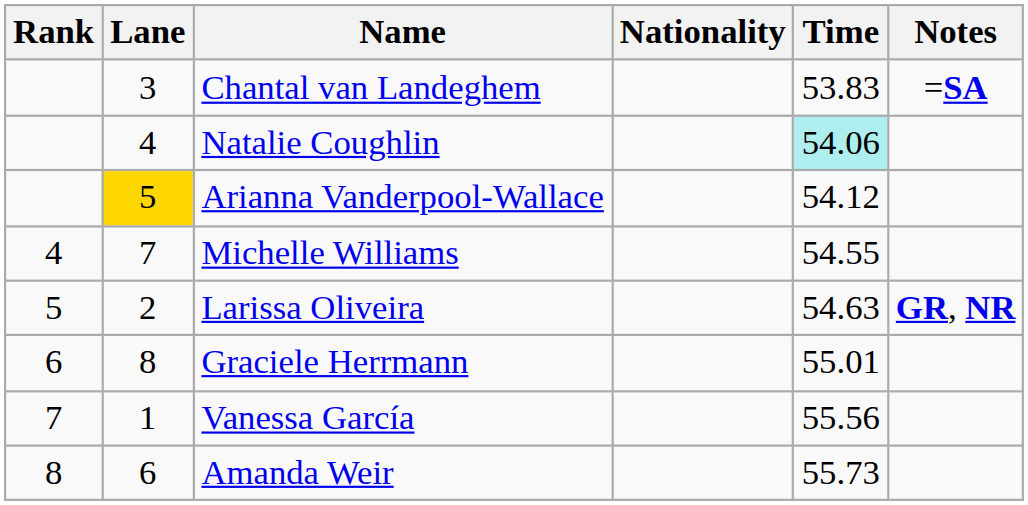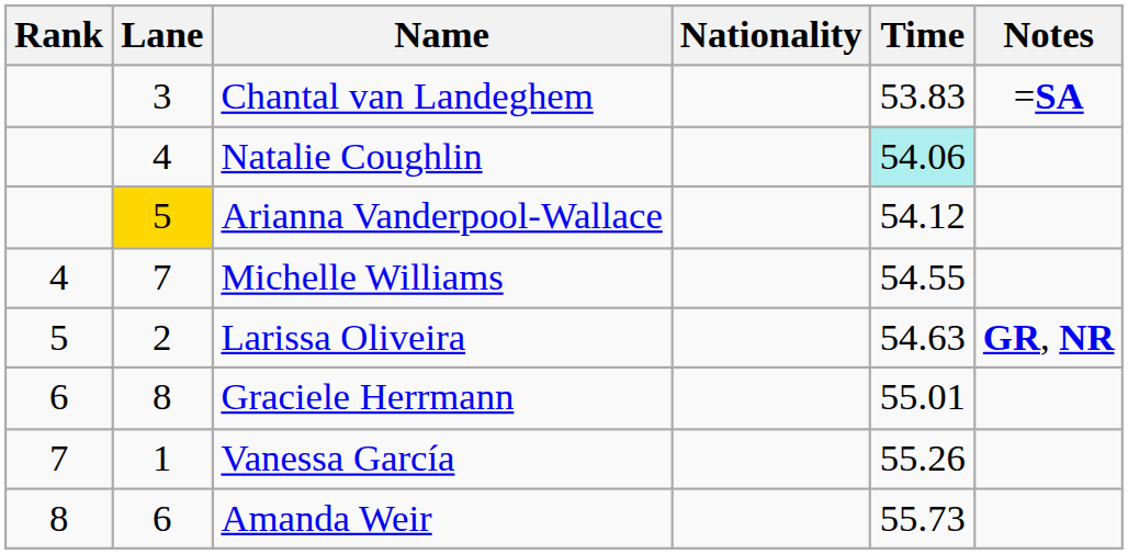 <table class="wikitable sortable" style="text-align:center">
 <tr>
 <th>Rank</th>
 <th>Lane</th>
 <th>Name</th>
 <th>Nationality</th>
 <th>Time</th>
 <th>Notes</th>
 </tr>
 <tr>
 <td></td>
 <td>3</td>
 <td align=left><a href='#'>Chantal van Landeghem</a></td>
 <td align=left></td>
 <td>53.83</td>
 <td>=<strong><a href='#'>SA</a></strong></td>
 </tr>
 <tr>
 <td></td>
 <td>4</td>
 <td align=left><a href='#'>Natalie Coughlin</a></td>
 <td align=left></td>
 <td style="background: paleturquoise;">54.06</td>
 <td></td>
 </tr>
 <tr>
 <td></td>
 <td style="background: gold;">5</td>
 <td align=left><a href='#'>Arianna Vanderpool-Wallace</a></td>
 <td align=left></td>
 <td>54.12</td>
 <td></td>
 </tr>
 <tr>
 <td>4</td>
 <td>7</td>
 <td align=left><a href='#'>Michelle Williams</a></td>
 <td align=left></td>
 <td>54.55</td>
 <td></td>
 </tr>
 <tr>
 <td>5</td>
 <td>2</td>
 <td align=left><a href='#'>Larissa Oliveira</a></td>
 <td align=left></td>
 <td>54.63</td>
 <td><strong><a href='#'>GR</a></strong>, <strong><a href='#'>NR</a></strong></td>
 </tr>
 <tr>
 <td>6</td>
 <td>8</td>
 <td align=left><a href='#'>Graciele Herrmann</a></td>
 <td align=left></td>
 <td>55.01</td>
 <td></td>
 </tr>
 <tr>
 <td>7</td>
 <td>1</td>
 <td align=left><a href='#'>Vanessa García</a></td>
 <td align=left></td>
-<td>55.56</td>
+<td>55.26</td>
 <td></td>
 </tr>
 <tr>
 <td>8</td>
 <td>6</td>
 <td align=left><a href='#'>Amanda Weir</a></td>
 <td align=left></td>
 <td>55.73</td>
 <td></td>
 </tr>
 </table>
